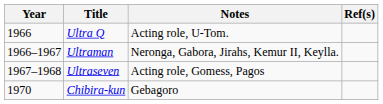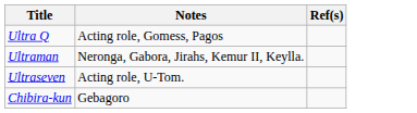 <table class="wikitable sortable">
 <tr>
-<th>Year</th>
 <th>Title</th>
 <th class="unsortable">Notes</th>
 <th>Ref(s)</th>
 </tr>
 <tr>
-<td>1966</td>
 <td><em><a href='#'>Ultra Q</a></em></td>
-<td>Acting role, U-Tom.</td>
+<td>Acting role, Gomess, Pagos</td>
 <td></td>
 </tr>
 <tr>
-<td>1966–1967</td>
 <td><em><a href='#'>Ultraman</a></em></td>
 <td>Neronga, Gabora, Jirahs, Kemur II, Keylla.</td>
 <td></td>
 </tr>
 <tr>
-<td>1967–1968</td>
 <td><em><a href='#'>Ultraseven</a></em></td>
-<td>Acting role, Gomess, Pagos</td>
+<td>Acting role, U-Tom.</td>
 <td></td>
 </tr>
 <tr>
-<td>1970</td>
 <td><em><a href='#'>Chibira-kun</a></em></td>
 <td>Gebagoro</td>
 <td></td>
 </tr>
 </table>
